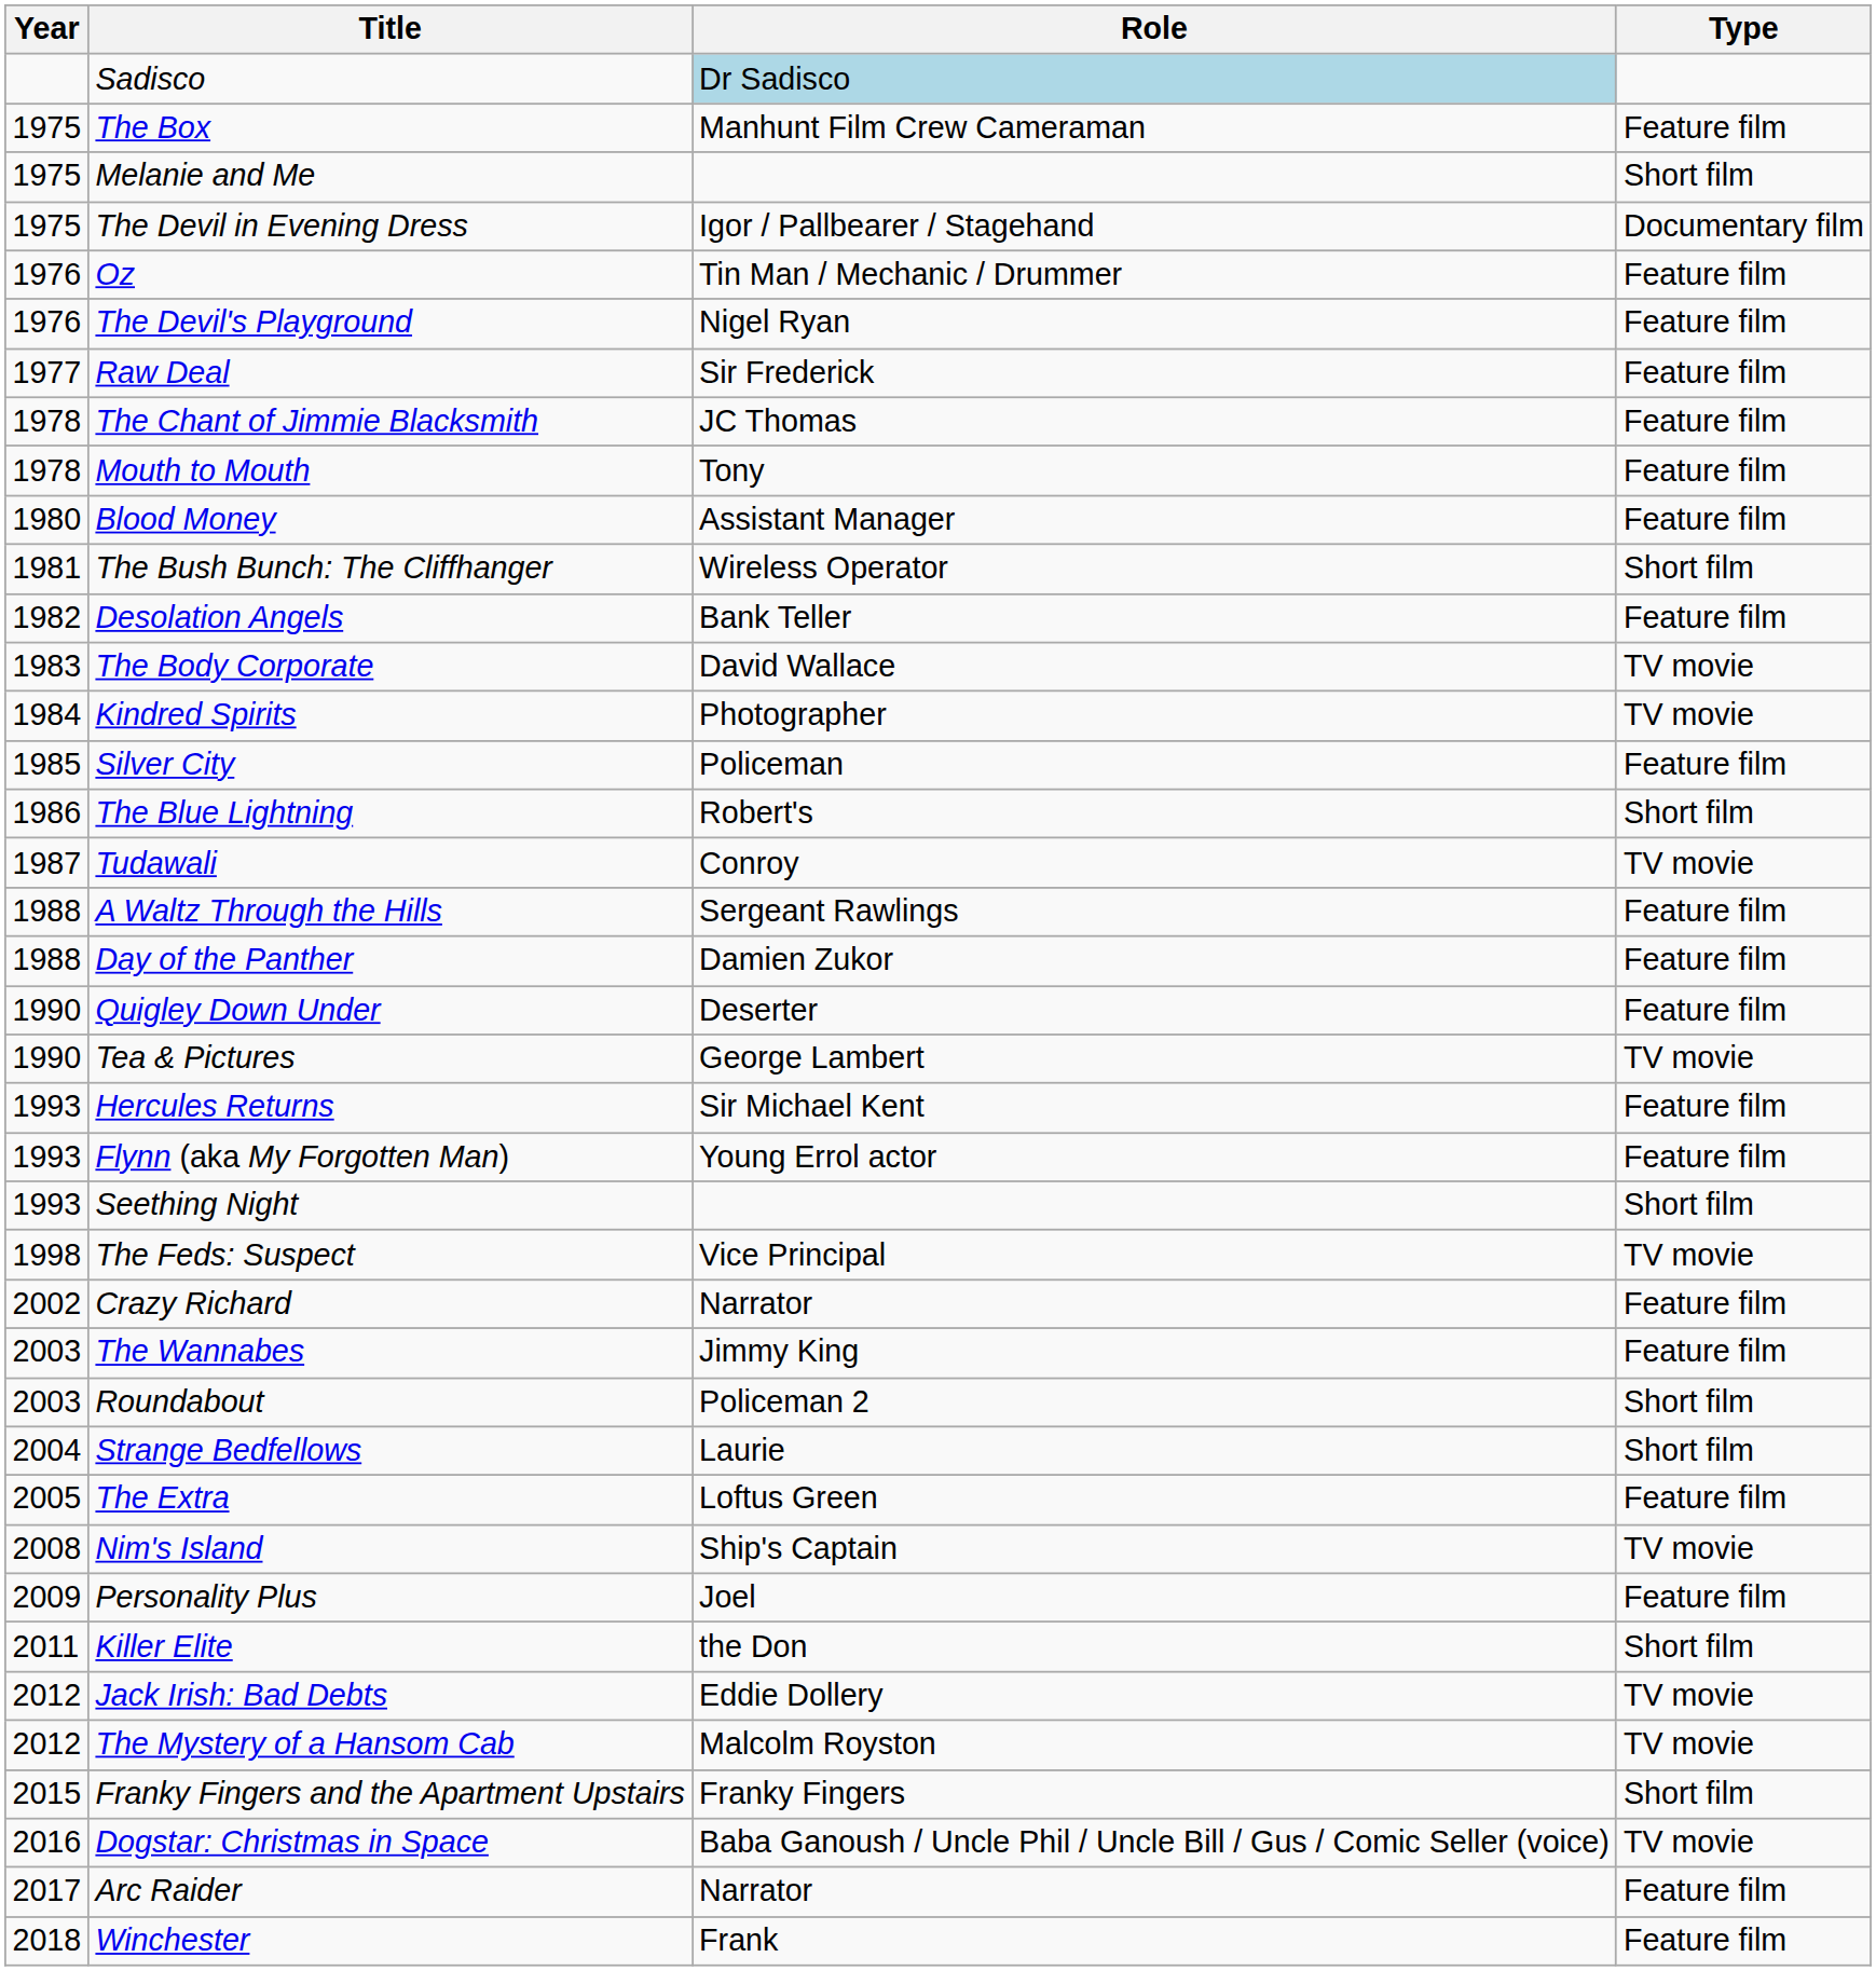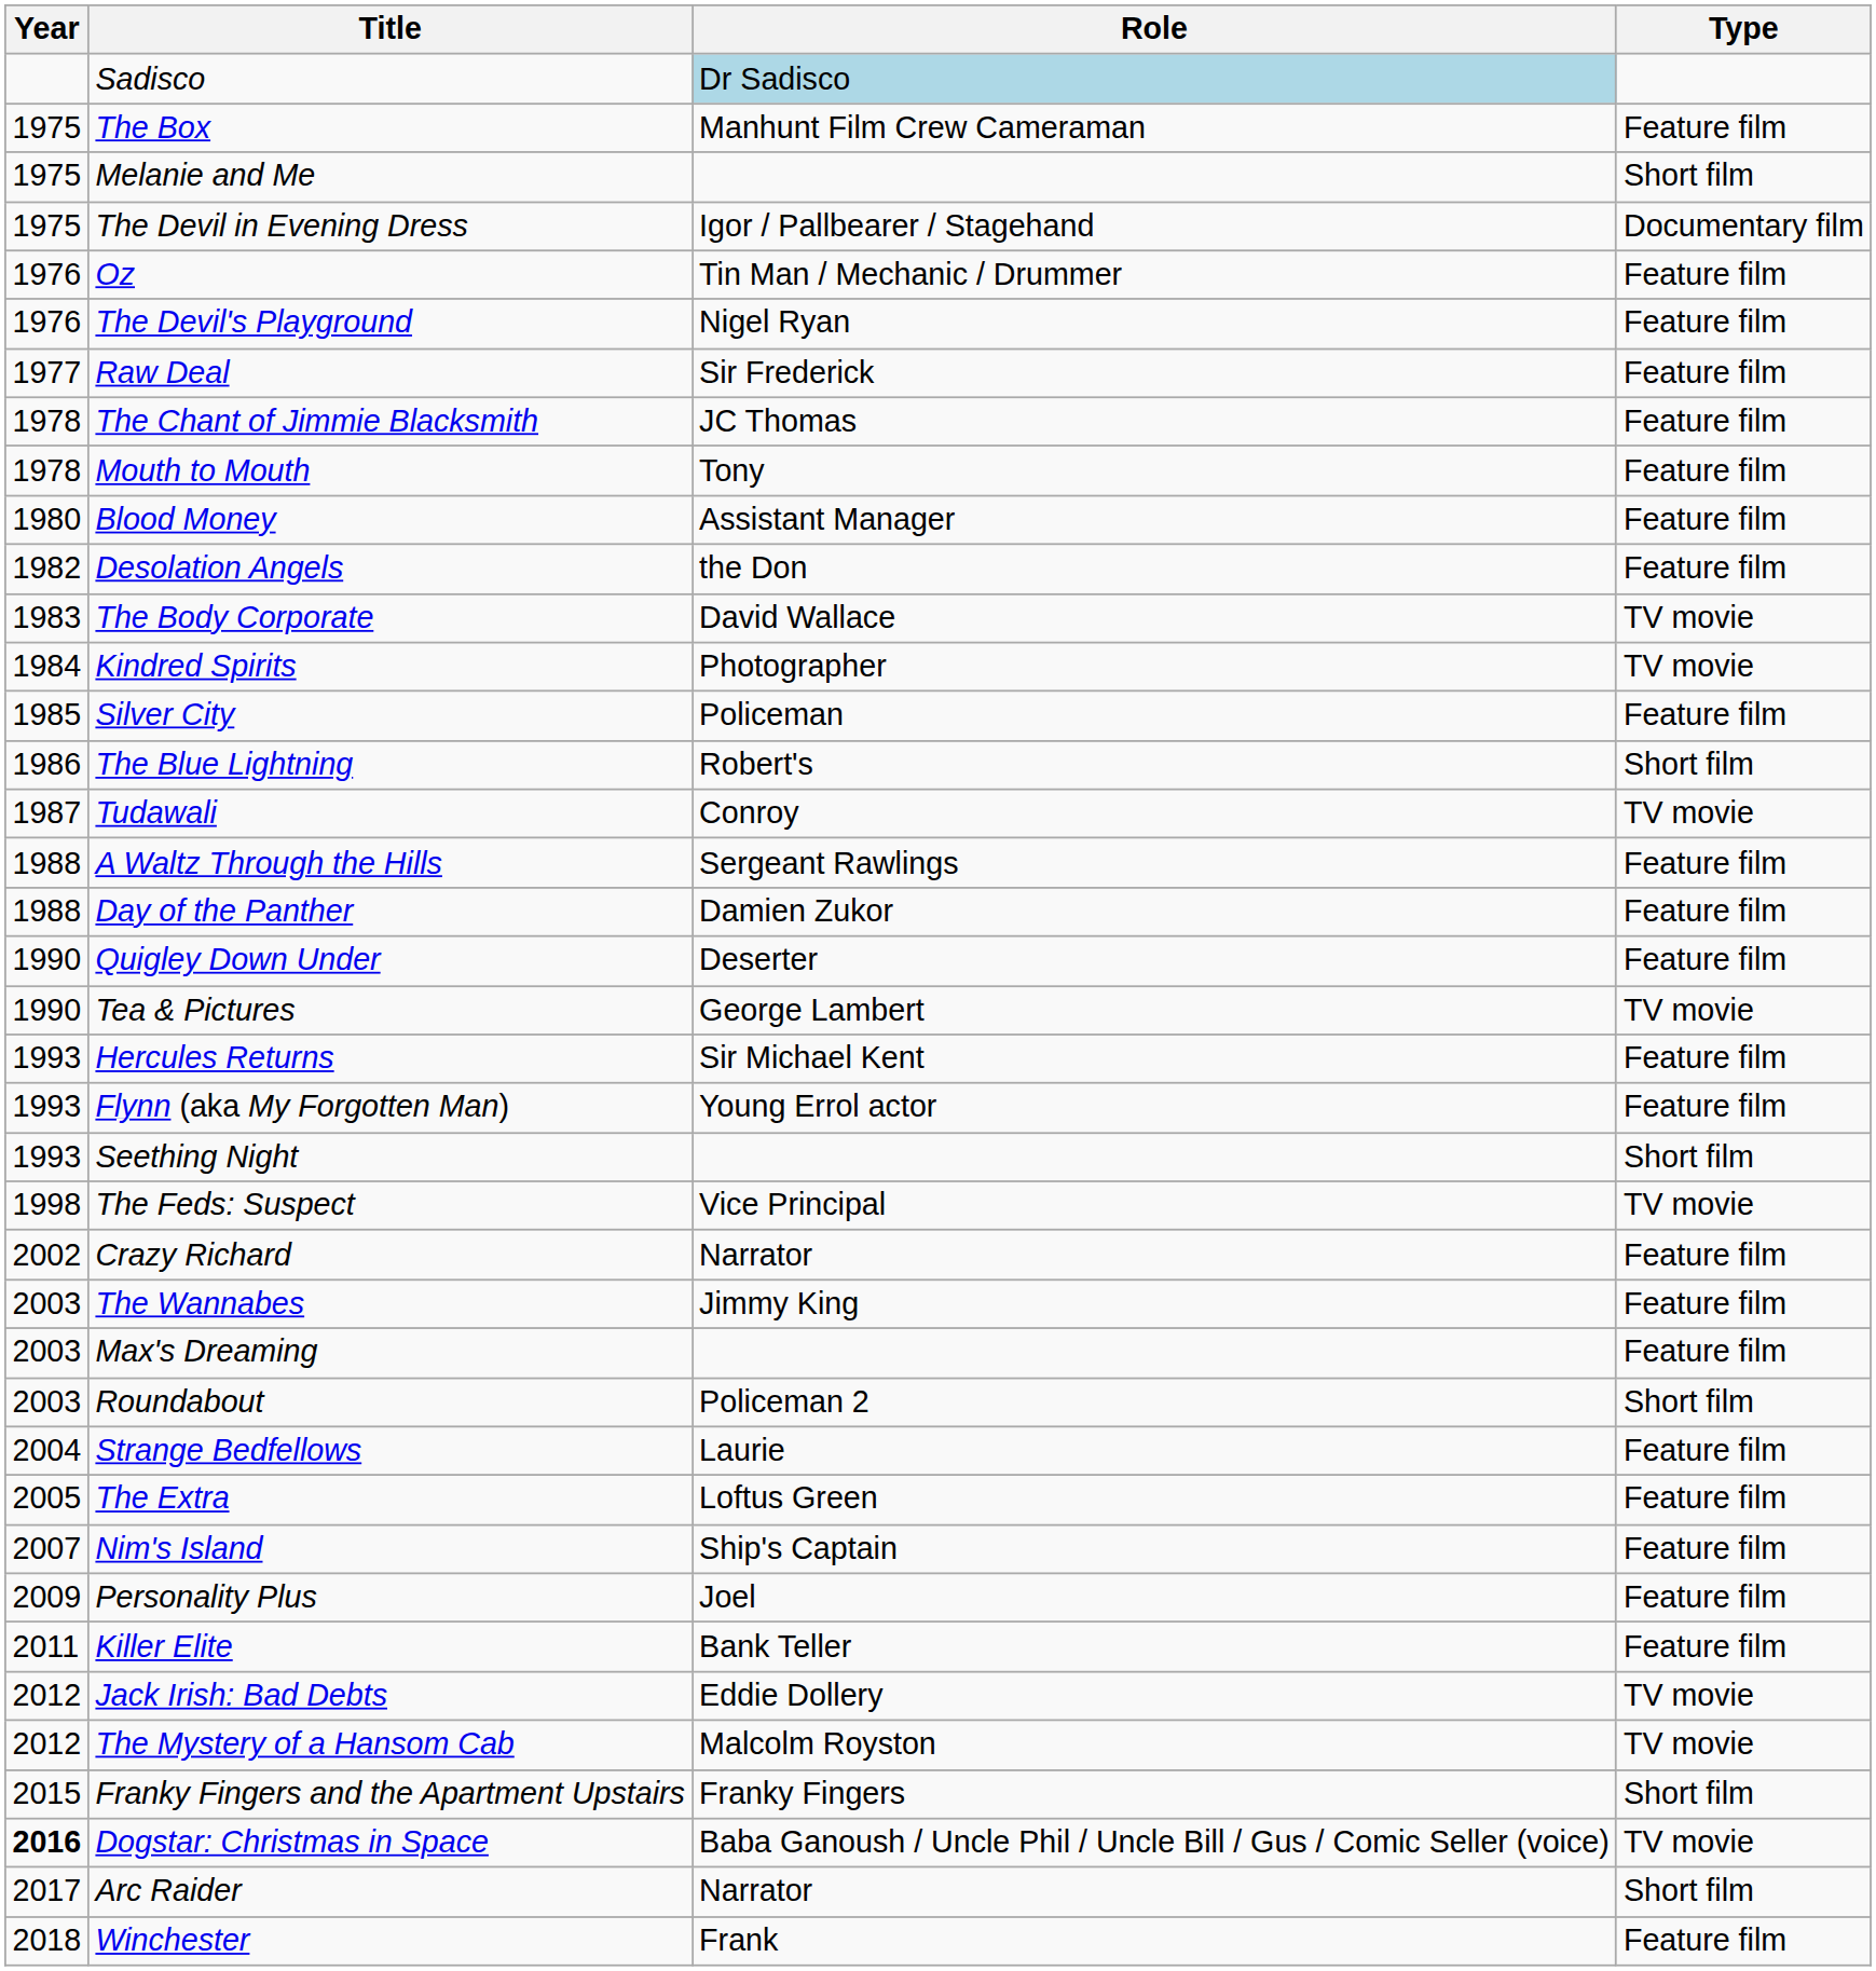 <table class="wikitable">
 <tr>
 <th>Year</th>
 <th>Title</th>
 <th>Role</th>
 <th>Type</th>
 </tr>
 <tr>
 <td></td>
 <td><em>Sadisco</em></td>
 <td style="background: lightblue;">Dr Sadisco</td>
 <td></td>
 </tr>
 <tr>
 <td>1975</td>
 <td><em><a href='#'>The Box</a></em></td>
 <td>Manhunt Film Crew Cameraman</td>
 <td>Feature film</td>
 </tr>
 <tr>
 <td>1975</td>
 <td><em>Melanie and Me</em></td>
 <td></td>
 <td>Short film</td>
 </tr>
 <tr>
 <td>1975</td>
 <td><em>The Devil in Evening Dress</em></td>
 <td>Igor / Pallbearer / Stagehand</td>
 <td>Documentary film</td>
 </tr>
 <tr>
 <td>1976</td>
 <td><em><a href='#'>Oz</a></em></td>
 <td>Tin Man /  Mechanic / Drummer</td>
 <td>Feature film</td>
 </tr>
 <tr>
 <td>1976</td>
 <td><em><a href='#'>The Devil's Playground</a></em></td>
 <td>Nigel Ryan</td>
 <td>Feature film</td>
 </tr>
 <tr>
 <td>1977</td>
 <td><em><a href='#'>Raw Deal</a></em></td>
 <td>Sir Frederick</td>
 <td>Feature film</td>
 </tr>
 <tr>
 <td>1978</td>
 <td><em><a href='#'>The Chant of Jimmie Blacksmith</a></em></td>
 <td>JC Thomas</td>
 <td>Feature film</td>
 </tr>
 <tr>
 <td>1978</td>
 <td><em><a href='#'>Mouth to Mouth</a></em></td>
 <td>Tony</td>
 <td>Feature film</td>
 </tr>
 <tr>
 <td>1980</td>
 <td><em><a href='#'>Blood Money</a></em></td>
 <td>Assistant Manager</td>
 <td>Feature film</td>
 </tr>
 <tr>
-<td>1981</td>
-<td><em>The Bush Bunch: The Cliffhanger</em></td>
-<td>Wireless Operator</td>
-<td>Short film</td>
-</tr>
-<tr>
 <td>1982</td>
 <td><em><a href='#'>Desolation Angels</a></em></td>
-<td>Bank Teller</td>
+<td>the Don</td>
 <td>Feature film</td>
 </tr>
 <tr>
 <td>1983</td>
 <td><em><a href='#'>The Body Corporate</a></em></td>
 <td>David Wallace</td>
 <td>TV movie</td>
 </tr>
 <tr>
 <td>1984</td>
 <td><em><a href='#'>Kindred Spirits</a></em></td>
 <td>Photographer</td>
 <td>TV movie</td>
 </tr>
 <tr>
 <td>1985</td>
 <td><em><a href='#'>Silver City</a></em></td>
 <td>Policeman</td>
 <td>Feature film</td>
 </tr>
 <tr>
 <td>1986</td>
 <td><em><a href='#'>The Blue Lightning</a></em></td>
 <td>Robert's</td>
 <td>Short film</td>
 </tr>
 <tr>
 <td>1987</td>
 <td><em><a href='#'>Tudawali</a></em></td>
 <td>Conroy</td>
 <td>TV movie</td>
 </tr>
 <tr>
 <td>1988</td>
 <td><em><a href='#'>A Waltz Through the Hills</a></em></td>
 <td>Sergeant Rawlings</td>
 <td>Feature film</td>
 </tr>
 <tr>
 <td>1988</td>
 <td><em><a href='#'>Day of the Panther</a></em></td>
 <td>Damien Zukor</td>
 <td>Feature film</td>
 </tr>
 <tr>
 <td>1990</td>
 <td><em><a href='#'>Quigley Down Under</a></em></td>
 <td>Deserter</td>
 <td>Feature film</td>
 </tr>
 <tr>
 <td>1990</td>
 <td><em>Tea & Pictures</em></td>
 <td>George Lambert</td>
 <td>TV movie</td>
 </tr>
 <tr>
 <td>1993</td>
 <td><em><a href='#'>Hercules Returns</a></em></td>
 <td>Sir Michael Kent</td>
 <td>Feature film</td>
 </tr>
 <tr>
 <td>1993</td>
 <td><em><a href='#'>Flynn</a></em> (aka <em>My Forgotten Man</em>)</td>
 <td>Young Errol actor</td>
 <td>Feature film</td>
 </tr>
 <tr>
 <td>1993</td>
 <td><em>Seething Night</em></td>
 <td></td>
 <td>Short film</td>
 </tr>
 <tr>
 <td>1998</td>
 <td><em>The Feds: Suspect</em></td>
 <td>Vice Principal</td>
 <td>TV movie</td>
 </tr>
 <tr>
 <td>2002</td>
 <td><em>Crazy Richard</em></td>
 <td>Narrator</td>
 <td>Feature film</td>
 </tr>
 <tr>
 <td>2003</td>
 <td><em><a href='#'>The Wannabes</a></em></td>
 <td>Jimmy King</td>
 <td>Feature film</td>
 </tr>
 <tr>
 <td>2003</td>
+<td><em>Max's Dreaming</em></td>
+<td></td>
+<td>Feature film</td>
+</tr>
+<tr>
+<td>2003</td>
 <td><em>Roundabout</em></td>
 <td>Policeman 2</td>
 <td>Short film</td>
 </tr>
 <tr>
 <td>2004</td>
 <td><em><a href='#'>Strange Bedfellows</a></em></td>
 <td>Laurie</td>
-<td>Short film</td>
+<td>Feature film</td>
 </tr>
 <tr>
 <td>2005</td>
 <td><em><a href='#'>The Extra</a></em></td>
 <td>Loftus Green</td>
 <td>Feature film</td>
 </tr>
 <tr>
-<td>2008</td>
+<td>2007</td>
 <td><em><a href='#'>Nim's Island</a></em></td>
 <td>Ship's Captain</td>
-<td>TV movie</td>
+<td>Feature film</td>
 </tr>
 <tr>
 <td>2009</td>
 <td><em>Personality Plus</em></td>
 <td>Joel</td>
 <td>Feature film</td>
 </tr>
 <tr>
 <td>2011</td>
 <td><em><a href='#'>Killer Elite</a></em></td>
-<td>the Don</td>
-<td>Short film</td>
+<td>Bank Teller</td>
+<td>Feature film</td>
 </tr>
 <tr>
 <td>2012</td>
 <td><em><a href='#'>Jack Irish: Bad Debts</a></em></td>
 <td>Eddie Dollery</td>
 <td>TV movie</td>
 </tr>
 <tr>
 <td>2012</td>
 <td><em><a href='#'>The Mystery of a Hansom Cab</a></em></td>
 <td>Malcolm Royston</td>
 <td>TV movie</td>
 </tr>
 <tr>
 <td>2015</td>
 <td><em>Franky Fingers and the Apartment Upstairs</em></td>
 <td>Franky Fingers</td>
 <td>Short film</td>
 </tr>
 <tr>
-<td>2016</td>
+<td><strong>2016</strong></td>
 <td><em><a href='#'>Dogstar: Christmas in Space</a></em></td>
 <td>Baba Ganoush / Uncle Phil / Uncle Bill / Gus / Comic Seller (voice)</td>
 <td>TV movie</td>
 </tr>
 <tr>
 <td>2017</td>
 <td><em>Arc Raider</em></td>
 <td>Narrator</td>
-<td>Feature film</td>
+<td>Short film</td>
 </tr>
 <tr>
 <td>2018</td>
 <td><em><a href='#'>Winchester</a></em></td>
 <td>Frank</td>
 <td>Feature film</td>
 </tr>
 </table>
